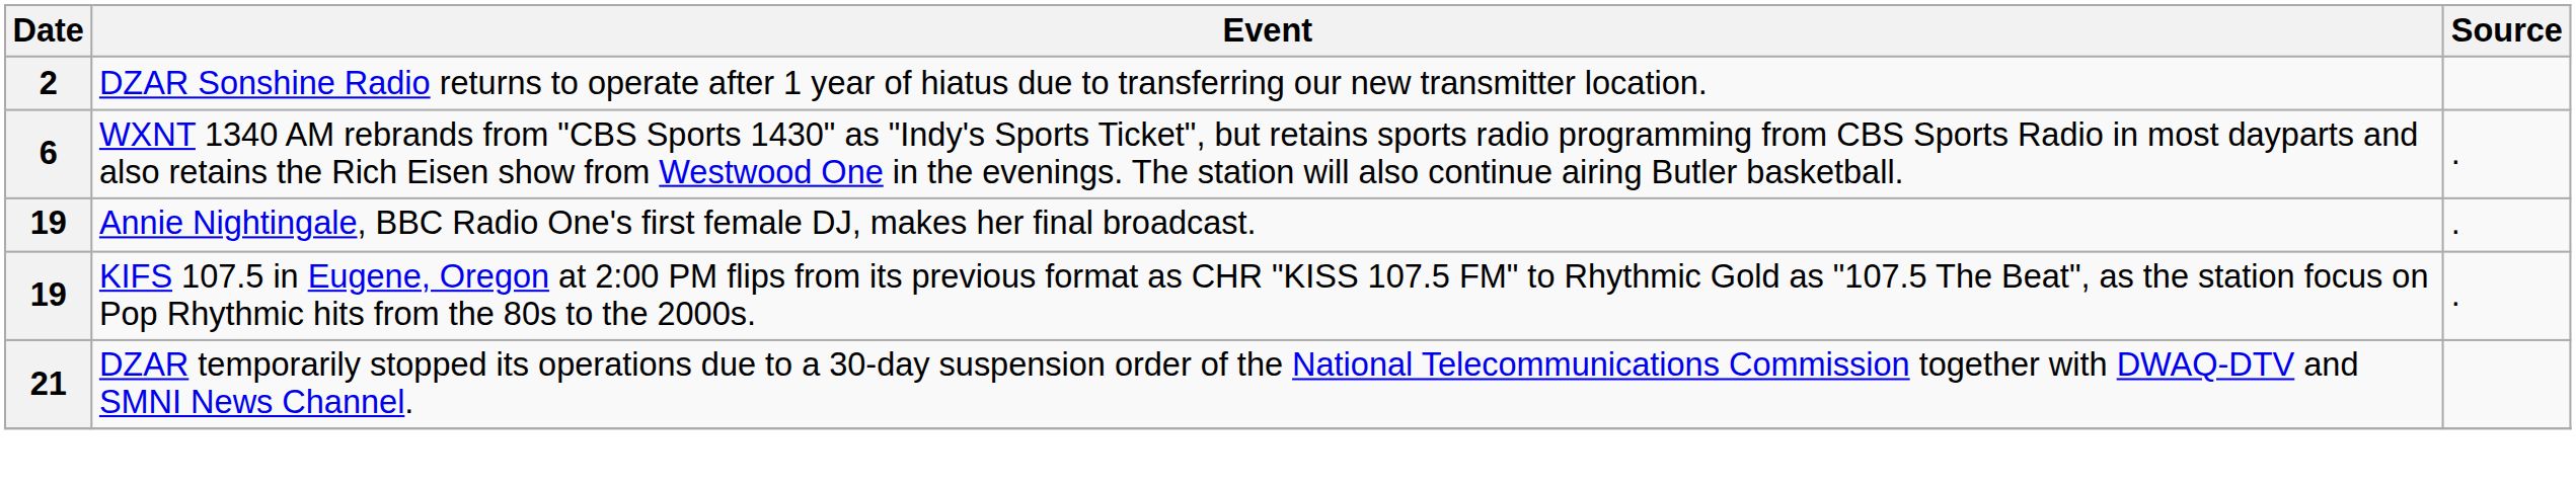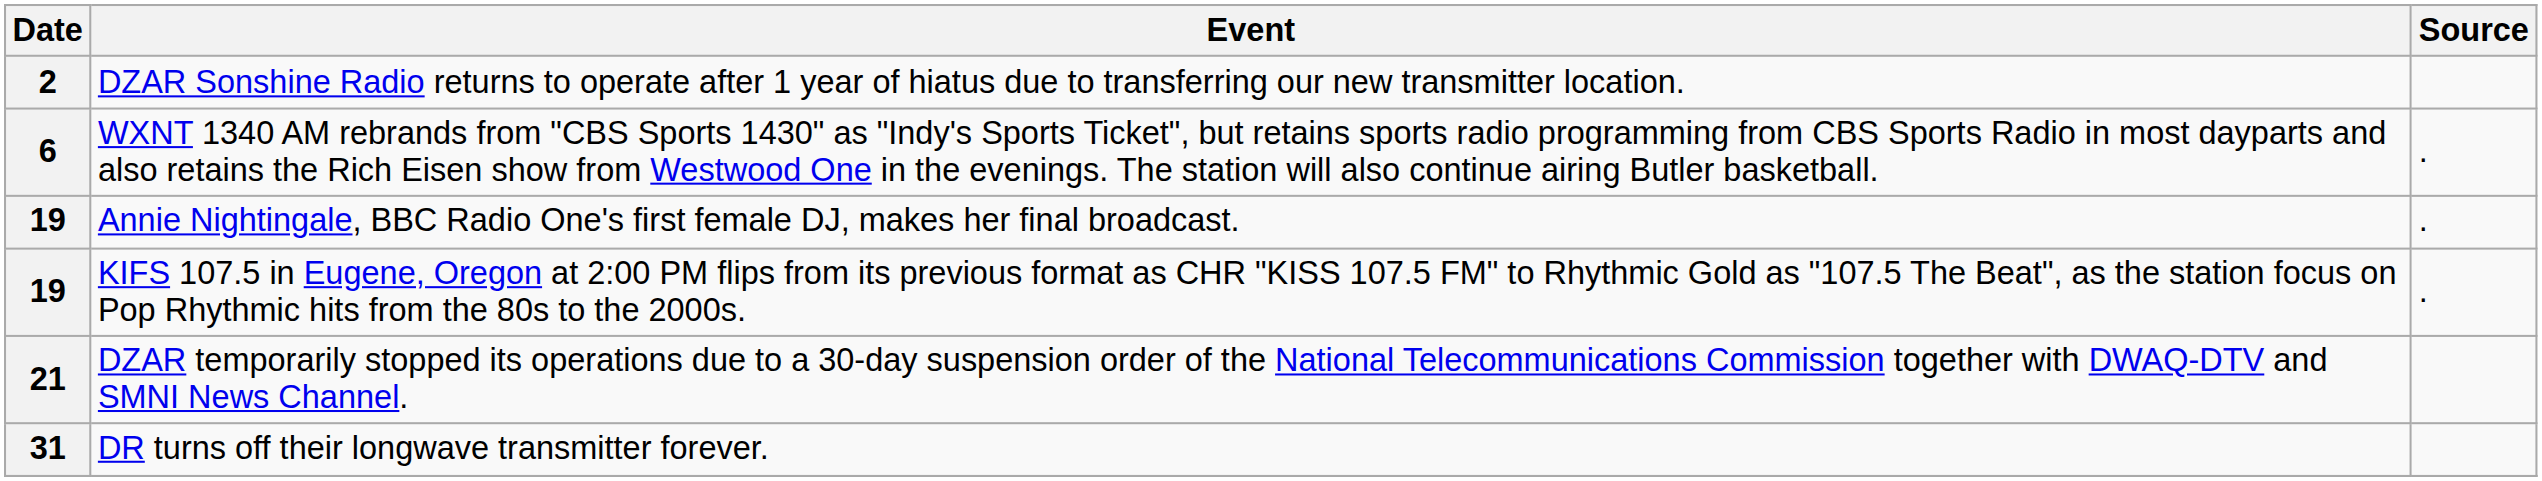 <table class=wikitable>
 <tr>
 <th>Date</th>
 <th>Event</th>
 <th>Source</th>
 </tr>
 <tr>
 <th>2</th>
 <td><a href='#'>DZAR Sonshine Radio</a> returns to operate after 1 year of hiatus due to transferring our new transmitter location.</td>
 <td></td>
 </tr>
 <tr>
 <th>6</th>
 <td><a href='#'>WXNT</a> 1340 AM rebrands from "CBS Sports 1430" as "Indy's Sports Ticket", but retains sports radio programming from CBS Sports Radio in most dayparts and also retains the Rich Eisen show from <a href='#'>Westwood One</a> in the evenings. The station will also continue airing Butler basketball.</td>
 <td>.</td>
 </tr>
 <tr>
 <th>19</th>
 <td><a href='#'>Annie Nightingale</a>, BBC Radio One's first female DJ, makes her final broadcast.</td>
 <td>.</td>
 </tr>
 <tr>
 <th>19</th>
 <td><a href='#'>KIFS</a> 107.5 in <a href='#'>Eugene, Oregon</a> at 2:00 PM flips from its previous format as CHR "KISS 107.5 FM" to Rhythmic Gold as "107.5 The Beat", as the station focus on Pop Rhythmic hits from the 80s to the 2000s.</td>
 <td>.</td>
 </tr>
 <tr>
 <th>21</th>
 <td><a href='#'>DZAR</a> temporarily stopped its operations due to a 30-day suspension order of the <a href='#'>National Telecommunications Commission</a> together with <a href='#'>DWAQ-DTV</a> and <a href='#'>SMNI News Channel</a>.</td>
 <td></td>
 </tr>
 <tr>
+<th>31</th>
+<td><a href='#'>DR</a> turns off their longwave transmitter forever.</td>
+<td></td>
+</tr>
+<tr>
 </tr>
 </table>
